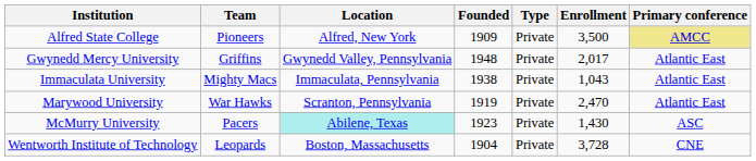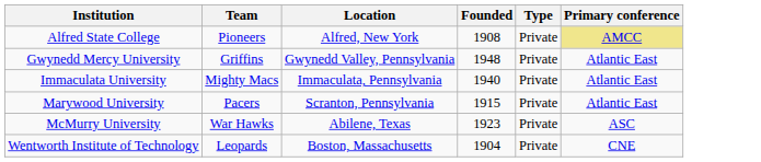 <table class="sortable wikitable" style="text-align:center;">
 <tr>
 <th>Institution</th>
 <th>Team</th>
 <th>Location</th>
 <th>Founded</th>
 <th>Type</th>
-<th>Enrollment</th>
 <th>Primary conference</th>
 </tr>
 <tr>
 <td><a href='#'>Alfred State College</a></td>
 <td><a href='#'>Pioneers</a></td>
 <td><a href='#'>Alfred, New York</a></td>
-<td>1909</td>
+<td>1908</td>
 <td>Private</td>
-<td>3,500</td>
 <td style="background: khaki;"><a href='#'>AMCC</a></td>
 </tr>
 <tr>
 <td><a href='#'>Gwynedd Mercy University</a></td>
 <td><a href='#'>Griffins</a></td>
 <td><a href='#'>Gwynedd Valley, Pennsylvania</a></td>
 <td>1948</td>
 <td>Private</td>
-<td>2,017</td>
 <td><a href='#'>Atlantic East</a></td>
 </tr>
 <tr>
 <td><a href='#'>Immaculata University</a></td>
 <td><a href='#'>Mighty Macs</a></td>
 <td><a href='#'>Immaculata, Pennsylvania</a></td>
-<td>1938</td>
+<td>1940</td>
 <td>Private</td>
-<td>1,043</td>
 <td><a href='#'>Atlantic East</a></td>
 </tr>
 <tr>
 <td><a href='#'>Marywood University</a></td>
-<td><a href='#'>War Hawks</a></td>
+<td><a href='#'>Pacers</a></td>
 <td><a href='#'>Scranton, Pennsylvania</a></td>
-<td>1919</td>
+<td>1915</td>
 <td>Private</td>
-<td>2,470</td>
 <td><a href='#'>Atlantic East</a></td>
 </tr>
 <tr>
 <td><a href='#'>McMurry University</a></td>
-<td><a href='#'>Pacers</a></td>
-<td style="background: paleturquoise;"><a href='#'>Abilene, Texas</a></td>
+<td><a href='#'>War Hawks</a></td>
+<td><a href='#'>Abilene, Texas</a></td>
 <td>1923</td>
 <td>Private</td>
-<td>1,430</td>
 <td><a href='#'>ASC</a></td>
 </tr>
 <tr>
 <td><a href='#'>Wentworth Institute of Technology</a></td>
 <td><a href='#'>Leopards</a></td>
 <td><a href='#'>Boston, Massachusetts</a></td>
 <td>1904</td>
 <td>Private</td>
-<td>3,728</td>
 <td><a href='#'>CNE</a></td>
 </tr>
 </table>
